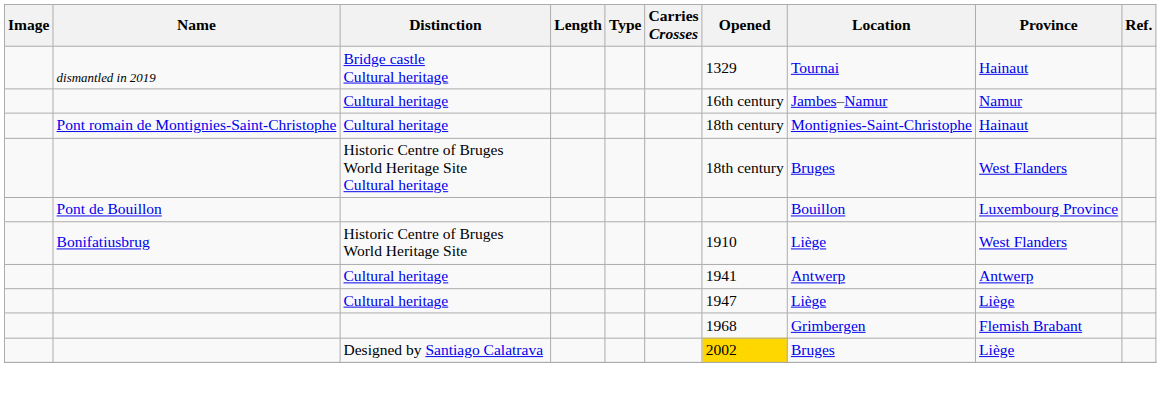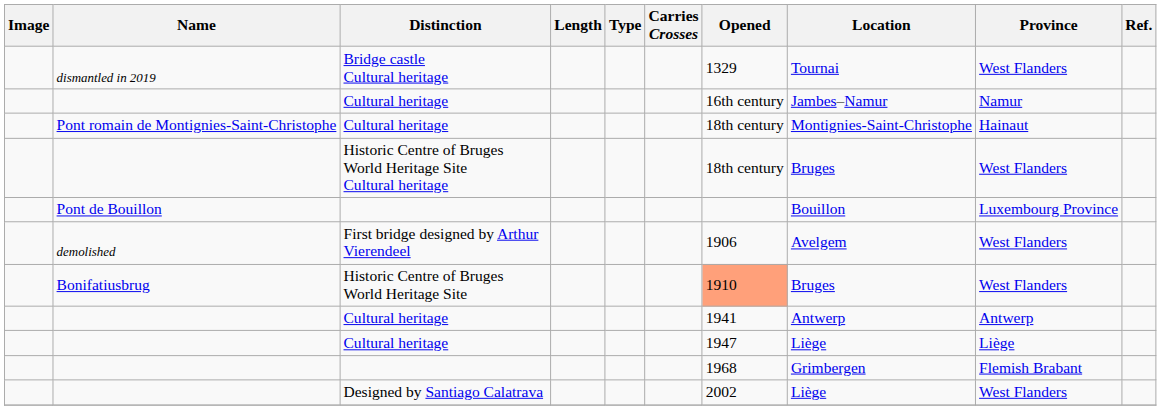 <table class="wikitable  static-row-numbers static-row-header-text">
 <tr>
 <th class="unsortable">Image</th>
 <th scope=col>Name</th>
 <th scope=col width="210">Distinction</th>
 <th scope=col>Length</th>
 <th scope=col>Type</th>
 <th scope=col>Carries<br><em>Crosses</em></th>
 <th scope=col>Opened</th>
 <th scope=col>Location</th>
 <th scope=col>Province</th>
 <th class="unsortable">Ref.</th>
 </tr>
 <tr>
 <td></td>
 <td><br><small><em>dismantled in 2019</em></small></td>
 <td><a href='#'>Bridge castle</a><br> <a href='#'>Cultural heritage</a></td>
 <td></td>
 <td><small></small></td>
 <td></td>
 <td>1329</td>
 <td><a href='#'>Tournai</a><br><small></small></td>
-<td><a href='#'>Hainaut</a></td>
+<td><a href='#'>West Flanders</a></td>
 <td><br></td>
 </tr>
 <tr>
 <td></td>
 <td></td>
 <td> <a href='#'>Cultural heritage</a></td>
 <td></td>
 <td><small></small></td>
 <td></td>
 <td>16th century</td>
 <td><a href='#'>Jambes</a>–<a href='#'>Namur</a><br><small></small></td>
 <td><a href='#'>Namur</a></td>
 <td><br></td>
 </tr>
 <tr>
 <td></td>
 <td><a href='#'>Pont romain de Montignies-Saint-Christophe</a></td>
 <td> <a href='#'>Cultural heritage</a></td>
 <td></td>
 <td><small></small></td>
 <td></td>
 <td>18th century</td>
 <td><a href='#'>Montignies-Saint-Christophe</a><br><small></small></td>
 <td><a href='#'>Hainaut</a></td>
 <td><br></td>
 </tr>
 <tr>
 <td></td>
 <td></td>
 <td>Historic Centre of Bruges<br> World Heritage Site<br> <a href='#'>Cultural heritage</a></td>
 <td></td>
 <td><small></small></td>
 <td></td>
 <td>18th century</td>
 <td><a href='#'>Bruges</a><br><small></small></td>
 <td><a href='#'>West Flanders</a></td>
 <td><br><br></td>
 </tr>
 <tr>
 <td></td>
 <td><a href='#'>Pont de Bouillon</a></td>
 <td></td>
 <td></td>
 <td><small></small></td>
 <td></td>
 <td></td>
 <td><a href='#'>Bouillon</a><br><small></small></td>
 <td><a href='#'>Luxembourg Province</a></td>
 <td></td>
 </tr>
 <tr>
 <td></td>
+<td><br><small><em>demolished</em></small></td>
+<td>First bridge designed by <a href='#'>Arthur Vierendeel</a></td>
+<td></td>
+<td><small></small></td>
+<td></td>
+<td>1906</td>
+<td><a href='#'>Avelgem</a><br><small></small></td>
+<td><a href='#'>West Flanders</a></td>
+<td></td>
+</tr>
+<tr>
+<td></td>
 <td><a href='#'>Bonifatiusbrug</a></td>
 <td>Historic Centre of Bruges<br> World Heritage Site</td>
 <td></td>
 <td><small></small></td>
 <td></td>
-<td>1910</td>
-<td><a href='#'>Liège</a><br><small></small></td>
+<td style="background: lightsalmon;">1910</td>
+<td><a href='#'>Bruges</a><br><small></small></td>
 <td><a href='#'>West Flanders</a></td>
 <td></td>
 </tr>
 <tr>
 <td></td>
 <td></td>
 <td> <a href='#'>Cultural heritage</a></td>
 <td></td>
 <td><small></small></td>
 <td></td>
 <td>1941</td>
 <td><a href='#'>Antwerp</a><br><small></small></td>
 <td><a href='#'>Antwerp</a></td>
 <td><br></td>
 </tr>
 <tr>
 <td></td>
 <td></td>
 <td> <a href='#'>Cultural heritage</a></td>
 <td></td>
 <td><small></small></td>
 <td></td>
 <td>1947</td>
 <td><a href='#'>Liège</a><br><small></small></td>
 <td><a href='#'>Liège</a></td>
 <td></td>
 </tr>
 <tr>
 <td></td>
 <td></td>
 <td></td>
 <td></td>
 <td><small></small></td>
 <td></td>
 <td>1968</td>
 <td><a href='#'>Grimbergen</a><br><small></small></td>
 <td><a href='#'>Flemish Brabant</a></td>
 <td></td>
 </tr>
 <tr>
 <td></td>
 <td></td>
 <td>Designed by <a href='#'>Santiago Calatrava</a></td>
 <td></td>
 <td><small></small></td>
 <td></td>
-<td style="background: gold;">2002</td>
-<td><a href='#'>Bruges</a><br><small></small></td>
-<td><a href='#'>Liège</a></td>
+<td>2002</td>
+<td><a href='#'>Liège</a><br><small></small></td>
+<td><a href='#'>West Flanders</a></td>
 <td></td>
 </tr>
 <tr>
 </tr>
 </table>
